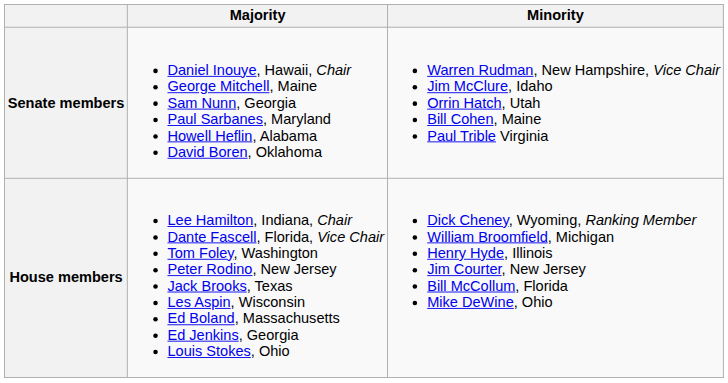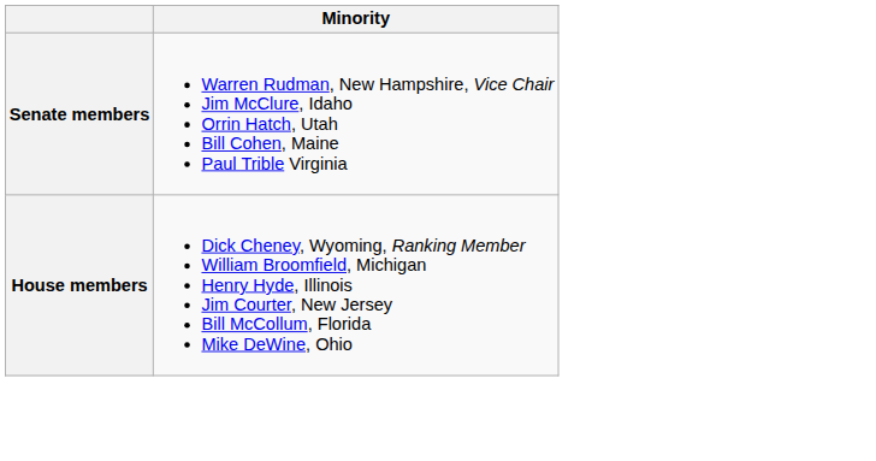 <table class=wikitable>
 <tr>
 <th></th>
-<th>Majority</th>
 <th>Minority</th>
 </tr>
 <tr>
 <th>Senate members</th>
-<td valign="top" ><br><ul><li><a href='#'>Daniel Inouye</a>, Hawaii, <em>Chair</em></li><li><a href='#'>George Mitchell</a>, Maine</li><li><a href='#'>Sam Nunn</a>, Georgia</li><li><a href='#'>Paul Sarbanes</a>, Maryland</li><li><a href='#'>Howell Heflin</a>, Alabama</li><li><a href='#'>David Boren</a>, Oklahoma</li></ul></td>
 <td valign="top" ><br><ul><li><a href='#'>Warren Rudman</a>, New Hampshire, <em>Vice Chair</em></li><li><a href='#'>Jim McClure</a>, Idaho</li><li><a href='#'>Orrin Hatch</a>, Utah</li><li><a href='#'>Bill Cohen</a>, Maine</li><li><a href='#'>Paul Trible</a> Virginia</li></ul></td>
 </tr>
 <tr>
 <th>House members</th>
-<td valign="top" ><br><ul><li><a href='#'>Lee Hamilton</a>, Indiana, <em>Chair</em></li><li><a href='#'>Dante Fascell</a>, Florida, <em>Vice Chair</em></li><li><a href='#'>Tom Foley</a>, Washington</li><li><a href='#'>Peter Rodino</a>, New Jersey</li><li><a href='#'>Jack Brooks</a>, Texas</li><li><a href='#'>Les Aspin</a>, Wisconsin</li><li><a href='#'>Ed Boland</a>, Massachusetts</li><li><a href='#'>Ed Jenkins</a>, Georgia</li><li><a href='#'>Louis Stokes</a>, Ohio</li></ul></td>
 <td valign="top" ><br><ul><li><a href='#'>Dick Cheney</a>, Wyoming, <em>Ranking Member</em></li><li><a href='#'>William Broomfield</a>, Michigan</li><li><a href='#'>Henry Hyde</a>, Illinois</li><li><a href='#'>Jim Courter</a>, New Jersey</li><li><a href='#'>Bill McCollum</a>, Florida</li><li><a href='#'>Mike DeWine</a>, Ohio</li></ul></td>
 </tr>
 </table>
